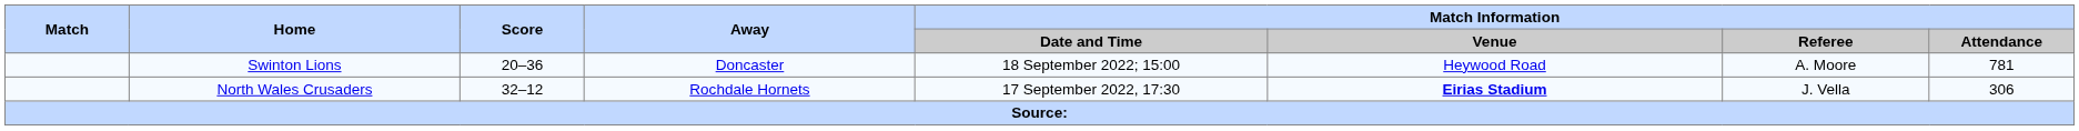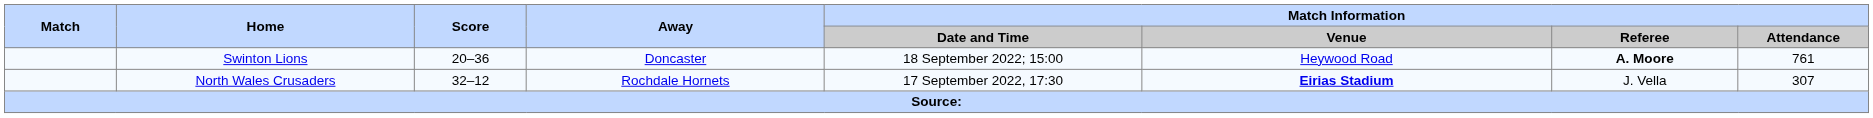 <table border=1 style="border-collapse:collapse; font-size:90%; text-align:center;" cellpadding=3 cellspacing=0 width=100%>
 <tr style="background:#C1D8ff;">
 <th scope="col" rowspan=2 width=6%>Match</th>
 <th scope="col" rowspan=2 width=16%>Home</th>
 <th scope="col" rowspan=2 width=6%>Score</th>
 <th scope="col" rowspan=2 width=16%>Away</th>
 <th colspan=4>Match Information</th>
 </tr>
 <tr style="background:#CCCCCC;">
 <th scope="col" width=17%>Date and Time</th>
 <th scope="col" width=22%>Venue</th>
 <th scope="col" width=10%>Referee</th>
 <th scope="col" width=7%>Attendance</th>
 </tr>
 <tr style="background:#F5FAFF;">
 <td></td>
 <td> <a href='#'>Swinton Lions</a></td>
 <td>20–36</td>
 <td> <a href='#'>Doncaster</a></td>
 <td>18 September 2022; 15:00</td>
 <td><a href='#'>Heywood Road</a></td>
-<td>A. Moore</td>
-<td>781</td>
+<td><strong>A. Moore</strong></td>
+<td>761</td>
 </tr>
 <tr style="background:#F5FAFF;">
 <td></td>
 <td> <a href='#'>North Wales Crusaders</a></td>
 <td>32–12</td>
 <td> <a href='#'>Rochdale Hornets</a></td>
 <td>17 September 2022, 17:30</td>
 <td><strong><a href='#'>Eirias Stadium</a></strong></td>
 <td>J. Vella</td>
-<td>306</td>
+<td>307</td>
 </tr>
 <tr style="background:#c1d8ff;">
 <th colspan=8>Source:</th>
 </tr>
 </table>
